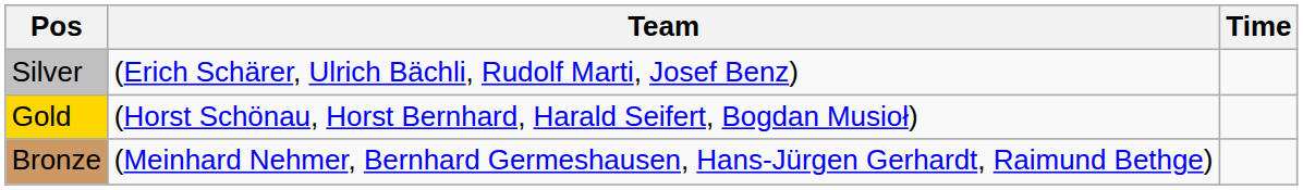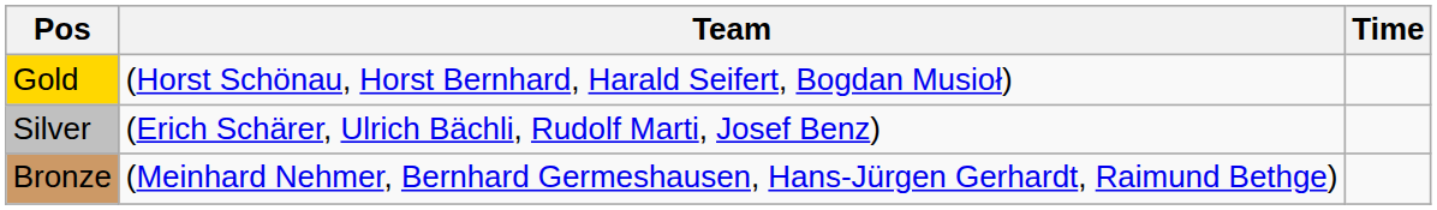 <table class="wikitable">
 <tr>
 <th>Pos</th>
 <th>Team</th>
 <th>Time</th>
 </tr>
 <tr>
-<td style="background:silver">Silver</td>
-<td> (<a href='#'>Erich Schärer</a>, <a href='#'>Ulrich Bächli</a>, <a href='#'>Rudolf Marti</a>, <a href='#'>Josef Benz</a>)</td>
+<td style="background:gold">Gold</td>
+<td> (<a href='#'>Horst Schönau</a>, <a href='#'>Horst Bernhard</a>, <a href='#'>Harald Seifert</a>, <a href='#'>Bogdan Musioł</a>)</td>
 <td></td>
 </tr>
 <tr>
-<td style="background:gold">Gold</td>
-<td> (<a href='#'>Horst Schönau</a>, <a href='#'>Horst Bernhard</a>, <a href='#'>Harald Seifert</a>, <a href='#'>Bogdan Musioł</a>)</td>
+<td style="background:silver">Silver</td>
+<td> (<a href='#'>Erich Schärer</a>, <a href='#'>Ulrich Bächli</a>, <a href='#'>Rudolf Marti</a>, <a href='#'>Josef Benz</a>)</td>
 <td></td>
 </tr>
 <tr>
 <td style="background:#cc9966">Bronze</td>
 <td> (<a href='#'>Meinhard Nehmer</a>, <a href='#'>Bernhard Germeshausen</a>, <a href='#'>Hans-Jürgen Gerhardt</a>, <a href='#'>Raimund Bethge</a>)</td>
 <td></td>
 </tr>
 </table>
